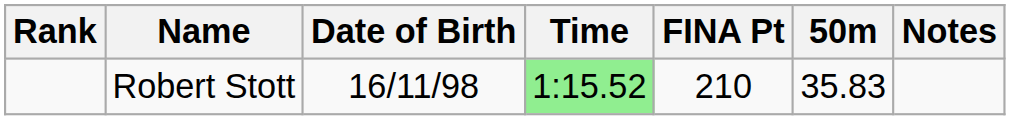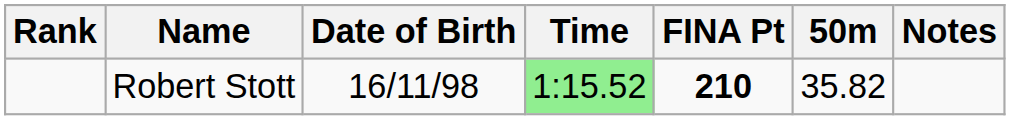 <table class="wikitable sortable" style="text-align:center">
 <tr>
 <th>Rank</th>
 <th>Name</th>
 <th>Date of Birth</th>
 <th>Time</th>
 <th>FINA Pt</th>
 <th>50m</th>
 <th>Notes</th>
 </tr>
 <tr>
 <td></td>
 <td align=left> Robert Stott</td>
 <td>16/11/98</td>
 <td style="background: lightgreen;">1:15.52</td>
-<td>210</td>
-<td>35.83</td>
+<td><strong>210</strong></td>
+<td>35.82</td>
 <td></td>
 </tr>
 </table>
